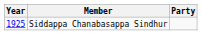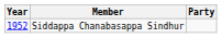 <table class="wikitable sortable">
 <tr>
 <th>Year</th>
 <th>Member</th>
 <th colspan="2">Party</th>
 </tr>
 <tr>
-<td><a href='#'>1925</a></td>
+<td><a href='#'>1952</a></td>
 <td>Siddappa Chanabasappa Sindhur</td>
 <td></td>
 </tr>
 </table>
